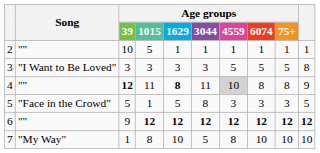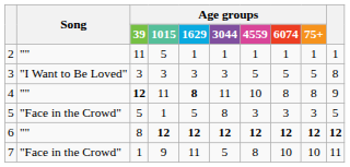 <table class="wikitable" style="margin: 1em auto 1em auto; text-align:center;">
 <tr>
 <th rowspan="2"></th>
 <th rowspan="2">Song</th>
 <th colspan="7">Age groups</th>
 <th rowspan="2"></th>
 </tr>
 <tr>
 <th style="background:#76C043;color:white;">39</th>
 <th style="background:#55BF9A;color:white;">1015</th>
 <th style="background:#09AAE0;color:white;">1629</th>
 <th style="background:#804F9F;color:white;">3044</th>
 <th style="background:#D94599;color:white;">4559</th>
 <th style="background:#ED3E23;color:white;">6074</th>
 <th style="background:#F6931D;color:white;">75+</th>
 </tr>
 <tr>
 <td>2</td>
 <td style="text-align:left;">""</td>
-<td>10</td>
+<td>11</td>
 <td>5</td>
 <td>1</td>
 <td>1</td>
 <td>1</td>
 <td>1</td>
 <td>1</td>
 <td>1</td>
 </tr>
 <tr>
 <td>3</td>
 <td style="text-align:left;">"I Want to Be Loved"</td>
 <td>3</td>
 <td>3</td>
 <td>3</td>
 <td>3</td>
 <td>5</td>
 <td>5</td>
 <td>5</td>
 <td>8</td>
 </tr>
 <tr>
 <td>4</td>
 <td style="text-align:left;">""</td>
 <td><strong>12</strong></td>
 <td>11</td>
 <td><strong>8</strong></td>
 <td>11</td>
-<td style="background: lightgrey;">10</td>
+<td>10</td>
 <td>8</td>
 <td>8</td>
 <td>9</td>
 </tr>
 <tr>
 <td>5</td>
 <td style="text-align:left;">"Face in the Crowd"</td>
 <td>5</td>
 <td>1</td>
 <td>5</td>
 <td>8</td>
 <td>3</td>
 <td>3</td>
 <td>3</td>
 <td>5</td>
 </tr>
 <tr>
 <td>6</td>
 <td style="text-align:left;">""</td>
-<td>9</td>
+<td>8</td>
 <td><strong>12</strong></td>
 <td><strong>12</strong></td>
 <td><strong>12</strong></td>
 <td><strong>12</strong></td>
 <td><strong>12</strong></td>
 <td><strong>12</strong></td>
 <td><strong>12</strong></td>
 </tr>
 <tr>
 <td>7</td>
-<td style="text-align:left;">"My Way"</td>
+<td style="text-align:left;">"Face in the Crowd"</td>
 <td>1</td>
-<td>8</td>
-<td>10</td>
+<td>9</td>
+<td>11</td>
 <td>5</td>
 <td>8</td>
 <td>10</td>
 <td>10</td>
-<td>10</td>
+<td>11</td>
 </tr>
 </table>
